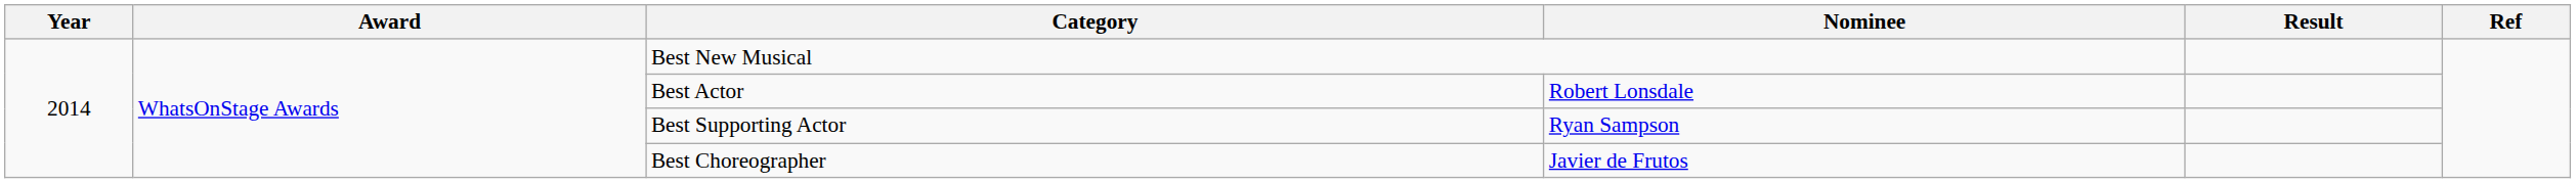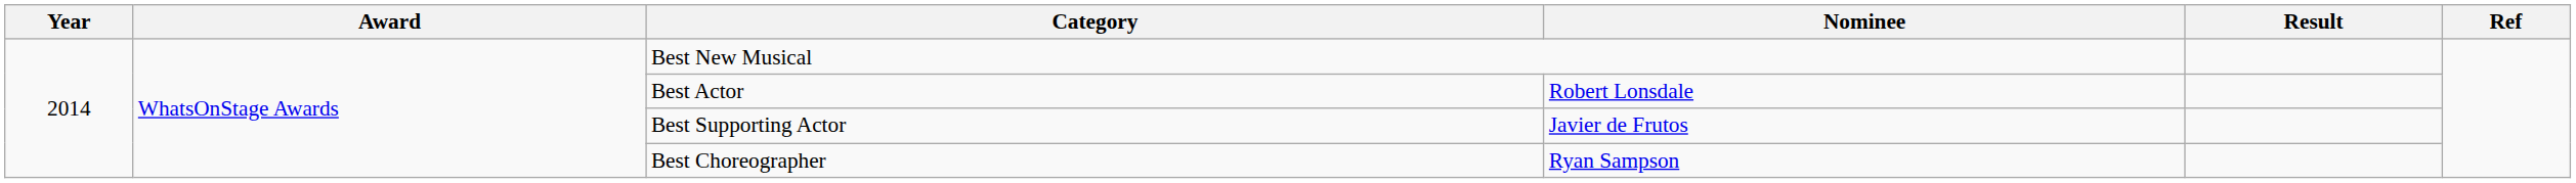 <table class="wikitable" style="width:95%;">
 <tr>
 <th style="width:5%;">Year</th>
 <th style="width:20%;">Award</th>
 <th style="width:35%;">Category</th>
 <th style="width:25%;">Nominee</th>
 <th style="width:10%;">Result</th>
 <th style="width:5%;">Ref</th>
 </tr>
 <tr>
 <td rowspan="4" style="text-align:center;">2014</td>
 <td rowspan="4"><a href='#'>WhatsOnStage Awards</a></td>
 <td colspan="2">Best New Musical</td>
 <td></td>
 <td rowspan="14" style="text-align:center;"></td>
 </tr>
 <tr>
 <td>Best Actor</td>
 <td><a href='#'>Robert Lonsdale</a></td>
 <td></td>
 </tr>
 <tr>
 <td>Best Supporting Actor</td>
-<td><a href='#'>Ryan Sampson</a></td>
+<td><a href='#'>Javier de Frutos</a></td>
 <td></td>
 </tr>
 <tr>
 <td>Best Choreographer</td>
-<td><a href='#'>Javier de Frutos</a></td>
+<td><a href='#'>Ryan Sampson</a></td>
 <td></td>
 </tr>
 </table>
